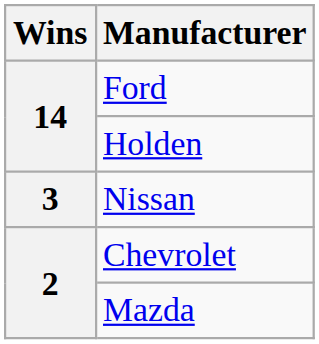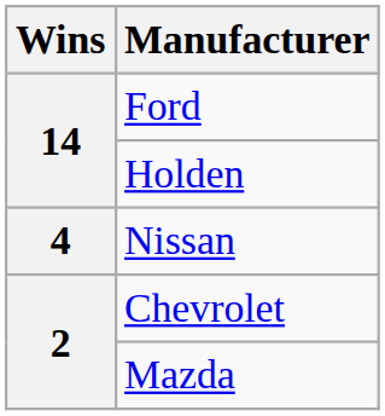 <table class="wikitable" style="font-size: 95%;">
 <tr>
 <th>Wins</th>
 <th>Manufacturer</th>
 </tr>
 <tr>
 <th rowspan="2">14</th>
 <td><a href='#'>Ford</a></td>
 </tr>
 <tr>
 <td><a href='#'>Holden</a></td>
 </tr>
 <tr>
-<th>3</th>
+<th>4</th>
 <td><a href='#'>Nissan</a></td>
 </tr>
 <tr>
 <th rowspan="2">2</th>
 <td><a href='#'>Chevrolet</a></td>
 </tr>
 <tr>
 <td><a href='#'>Mazda</a></td>
 </tr>
 </table>
